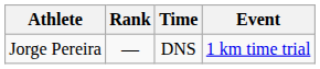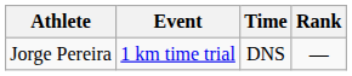 <table class=wikitable style="font-size:90%">
 <tr>
 <th>Athlete</th>
+<th>Event</th>
+<th>Time</th>
 <th>Rank</th>
-<th>Time</th>
-<th>Event</th>
 </tr>
 <tr>
 <td align=center>Jorge Pereira</td>
+<td align=center><a href='#'>1 km time trial</a></td>
+<td align=center>DNS</td>
 <td align=center>—</td>
-<td align=center>DNS</td>
-<td align=center><a href='#'>1 km time trial</a></td>
 </tr>
 </table>
